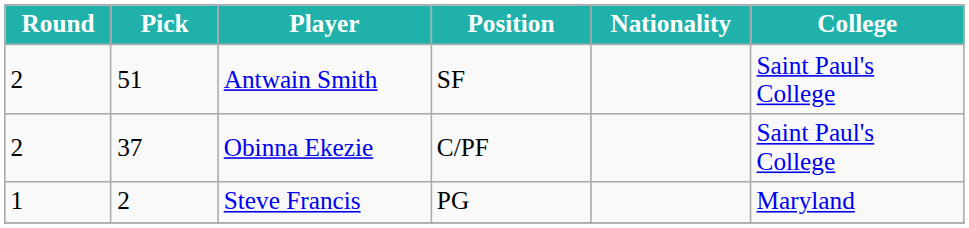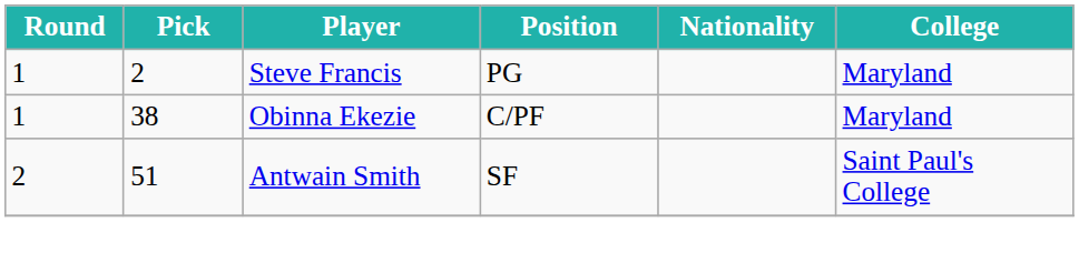 <table class="wikitable sortable sortable">
 <tr>
 <th style="background:#20B2AA; color:#FFFFFF" width="10%">Round</th>
 <th style="background:#20B2AA; color:#FFFFFF" width="10%">Pick</th>
 <th style="background:#20B2AA; color:#FFFFFF" width="20%">Player</th>
 <th style="background:#20B2AA; color:#FFFFFF" width="15%">Position</th>
 <th style="background:#20B2AA; color:#FFFFFF" width="15%">Nationality</th>
 <th style="background:#20B2AA; color:#FFFFFF" width="20%">College</th>
 </tr>
 <tr>
+<td>1</td>
+<td>2</td>
+<td><a href='#'>Steve Francis</a></td>
+<td>PG</td>
+<td></td>
+<td><a href='#'>Maryland</a></td>
+</tr>
+<tr>
+<td>1</td>
+<td>38</td>
+<td><a href='#'>Obinna Ekezie</a></td>
+<td>C/PF</td>
+<td></td>
+<td><a href='#'>Maryland</a></td>
+</tr>
+<tr>
 <td>2</td>
 <td>51</td>
 <td><a href='#'>Antwain Smith</a></td>
 <td>SF</td>
 <td></td>
 <td><a href='#'>Saint Paul's College</a></td>
 </tr>
 <tr>
-<td>2</td>
-<td>37</td>
-<td><a href='#'>Obinna Ekezie</a></td>
-<td>C/PF</td>
-<td></td>
-<td><a href='#'>Saint Paul's College</a></td>
-</tr>
-<tr>
-<td>1</td>
-<td>2</td>
-<td><a href='#'>Steve Francis</a></td>
-<td>PG</td>
-<td></td>
-<td><a href='#'>Maryland</a></td>
-</tr>
-<tr>
 </tr>
 </table>
